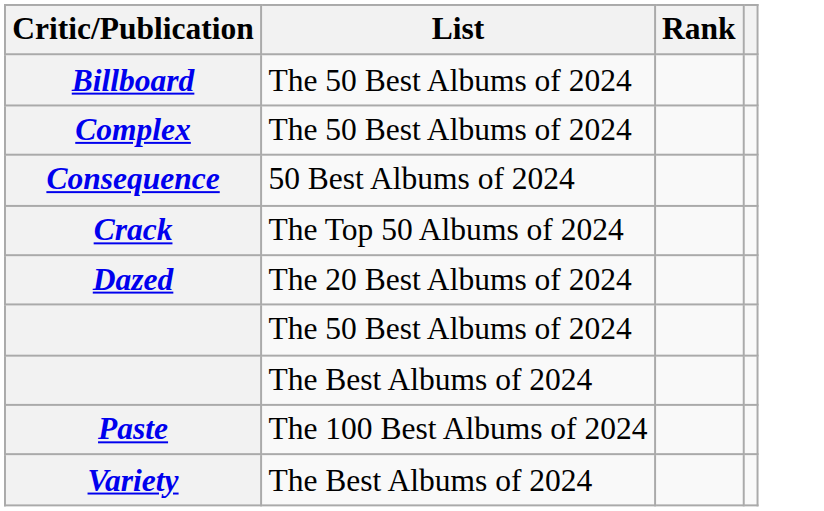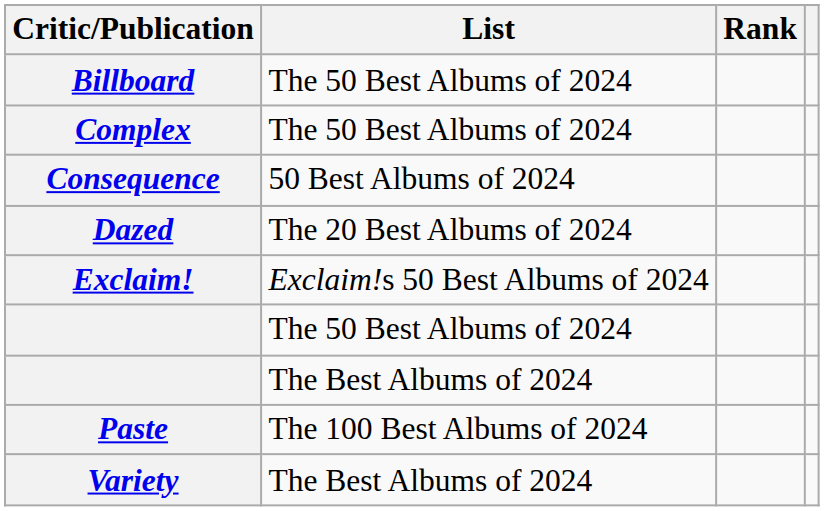 <table class="wikitable sortable plainrowheaders" style="border:none; margin:0;">
 <tr>
 <th scope="col">Critic/Publication</th>
 <th scope="col" class="unsortable">List</th>
 <th scope="col" data-sort-type="number">Rank</th>
 <th scope="col" class="unsortable"></th>
 </tr>
 <tr>
 <th scope="row"><em><a href='#'>Billboard</a></em></th>
 <td>The 50 Best Albums of 2024</td>
 <td></td>
 <td></td>
 </tr>
 <tr>
 <th scope="row"><em><a href='#'>Complex</a></em></th>
 <td>The 50 Best Albums of 2024</td>
 <td></td>
 <td></td>
 </tr>
 <tr>
 <th scope="row"><em><a href='#'>Consequence</a></em></th>
 <td>50 Best Albums of 2024</td>
 <td></td>
 <td></td>
 </tr>
 <tr>
-<th scope="row"><em><a href='#'>Crack</a></em></th>
-<td>The Top 50 Albums of 2024</td>
+<th scope="row"><em><a href='#'>Dazed</a></em></th>
+<td>The 20 Best Albums of 2024</td>
 <td></td>
 <td></td>
 </tr>
 <tr>
-<th scope="row"><em><a href='#'>Dazed</a></em></th>
-<td>The 20 Best Albums of 2024</td>
+<th scope="row"><em><a href='#'>Exclaim!</a></em></th>
+<td><em>Exclaim!</em>s 50 Best Albums of 2024</td>
 <td></td>
 <td></td>
 </tr>
 <tr>
 <th scope="row"></th>
 <td>The 50 Best Albums of 2024</td>
 <td></td>
 <td></td>
 </tr>
 <tr>
 <th scope="row"></th>
 <td>The Best Albums of 2024</td>
 <td></td>
 <td></td>
 </tr>
 <tr>
 <th scope="row"><em><a href='#'>Paste</a></em></th>
 <td>The 100 Best Albums of 2024</td>
 <td></td>
 <td></td>
 </tr>
 <tr>
 <th scope="row"><em><a href='#'>Variety</a></em></th>
 <td>The Best Albums of 2024</td>
 <td></td>
 <td></td>
 </tr>
 </table>
